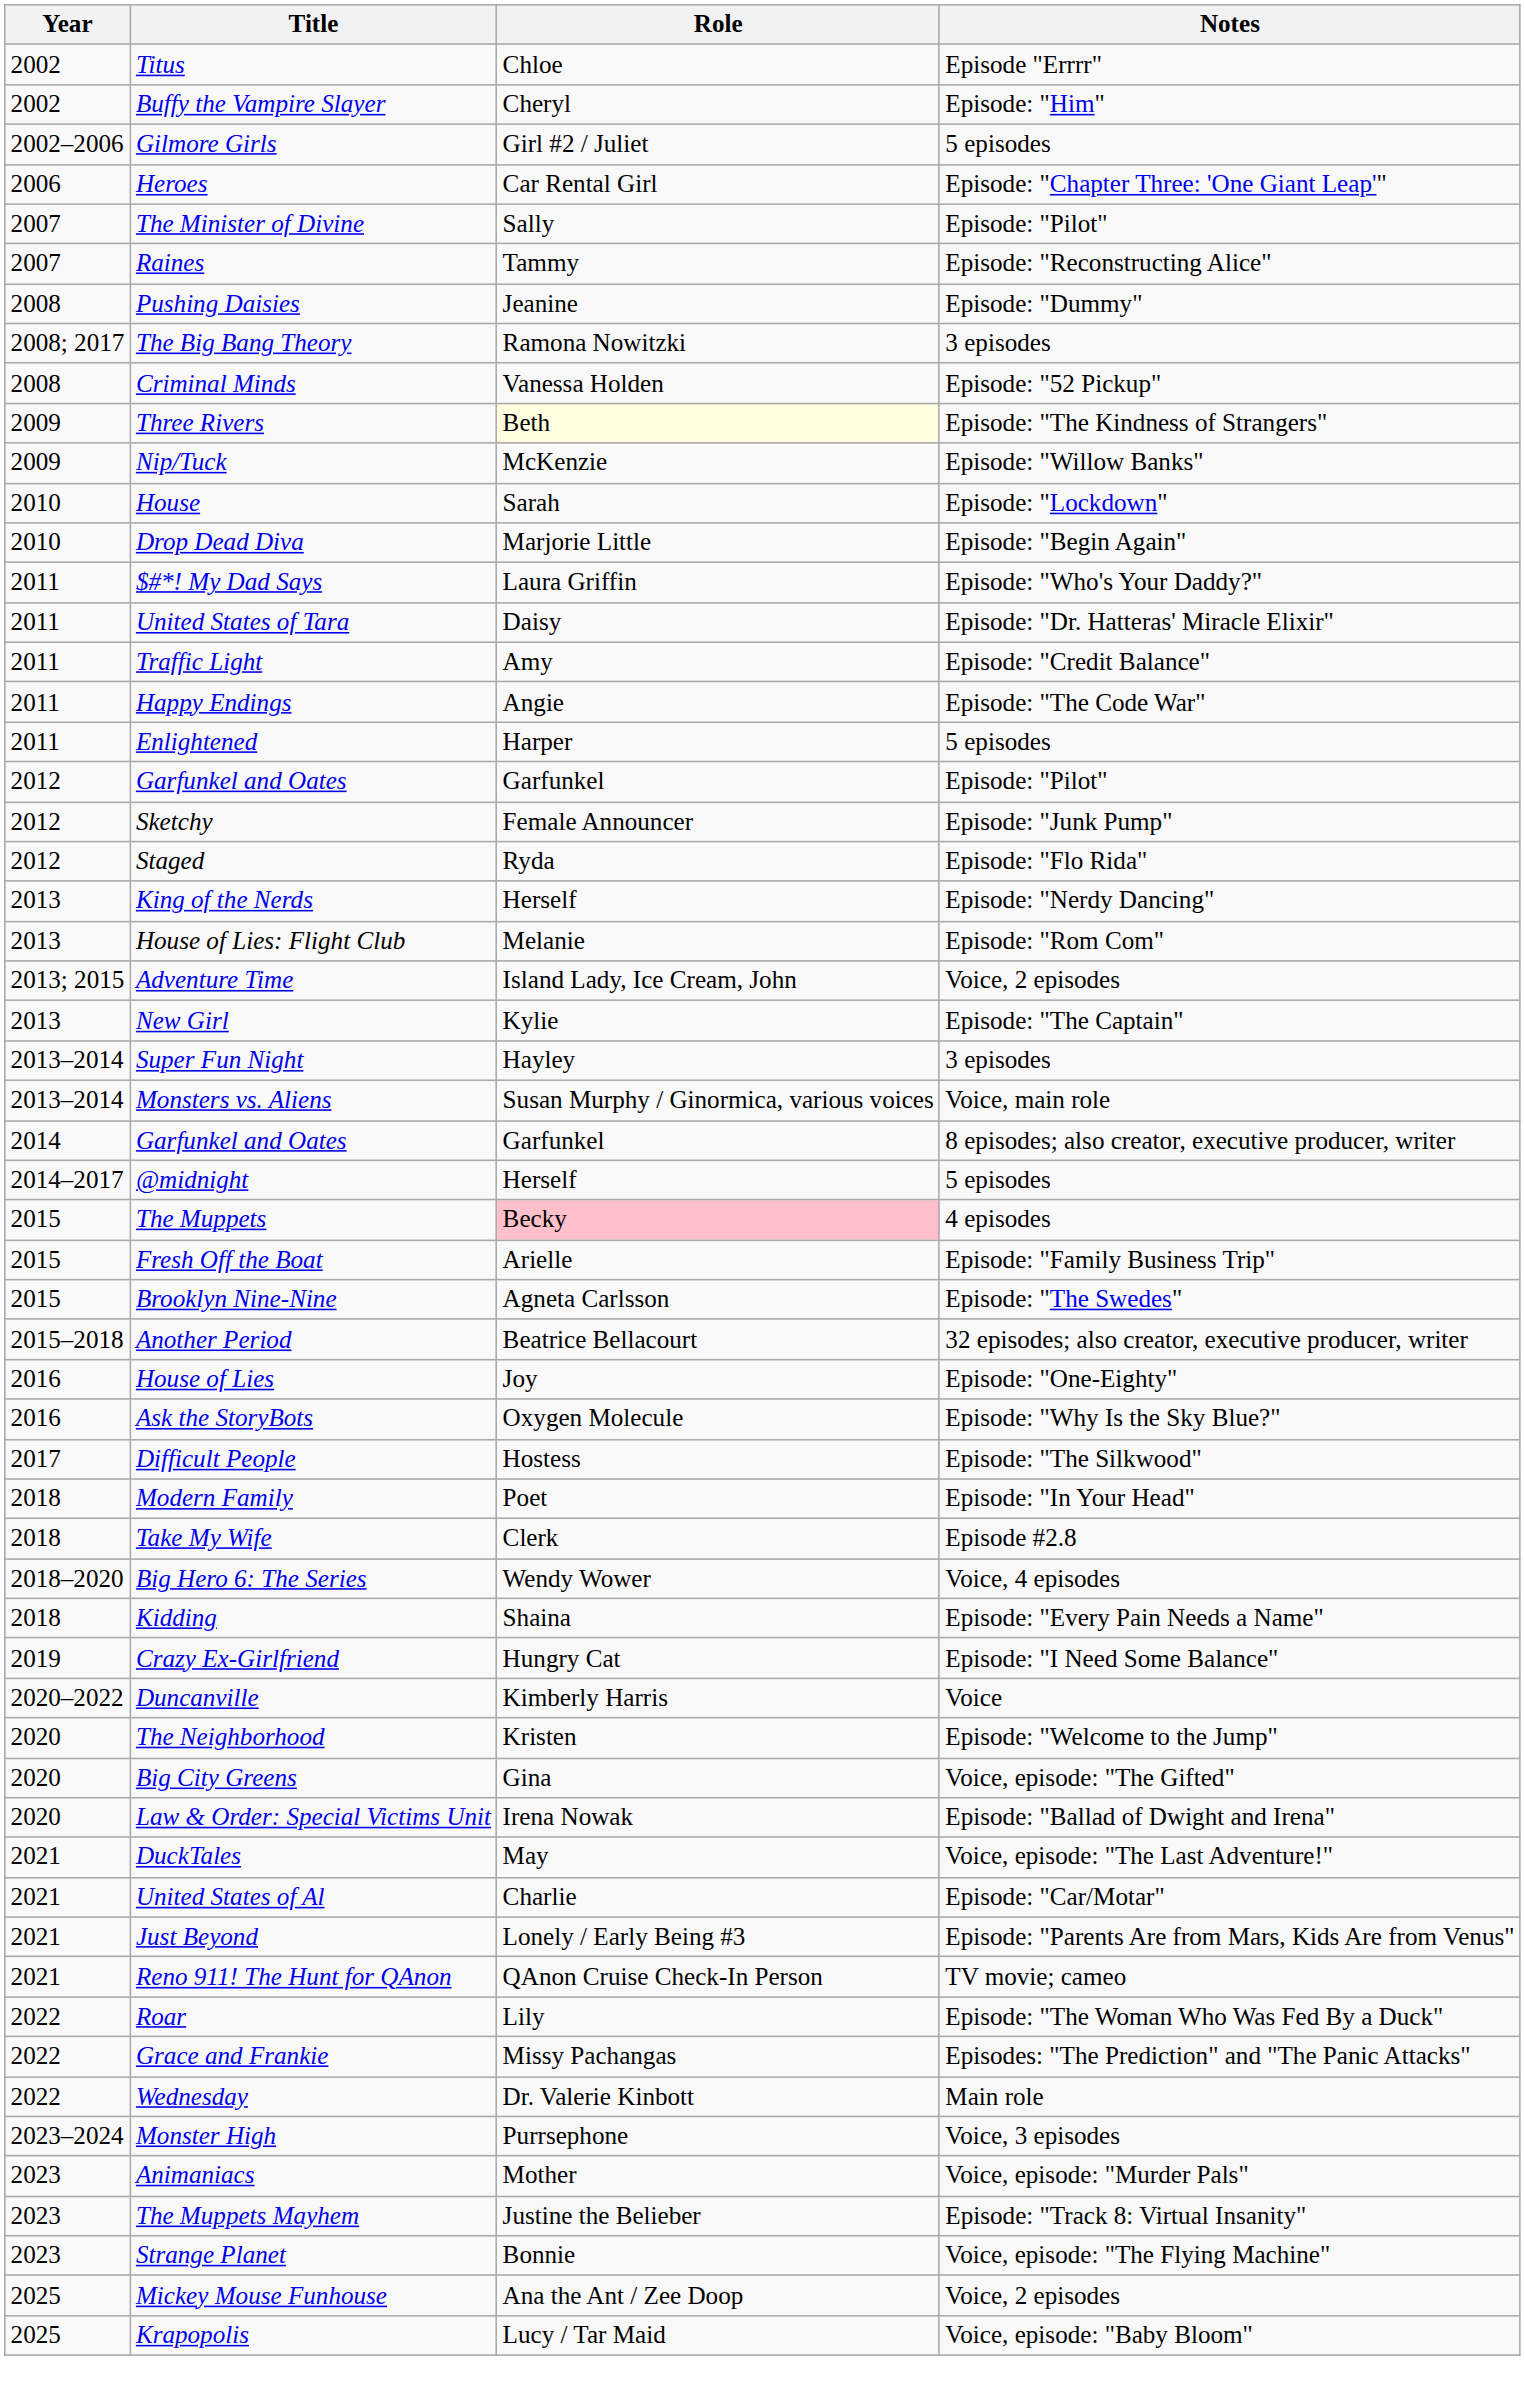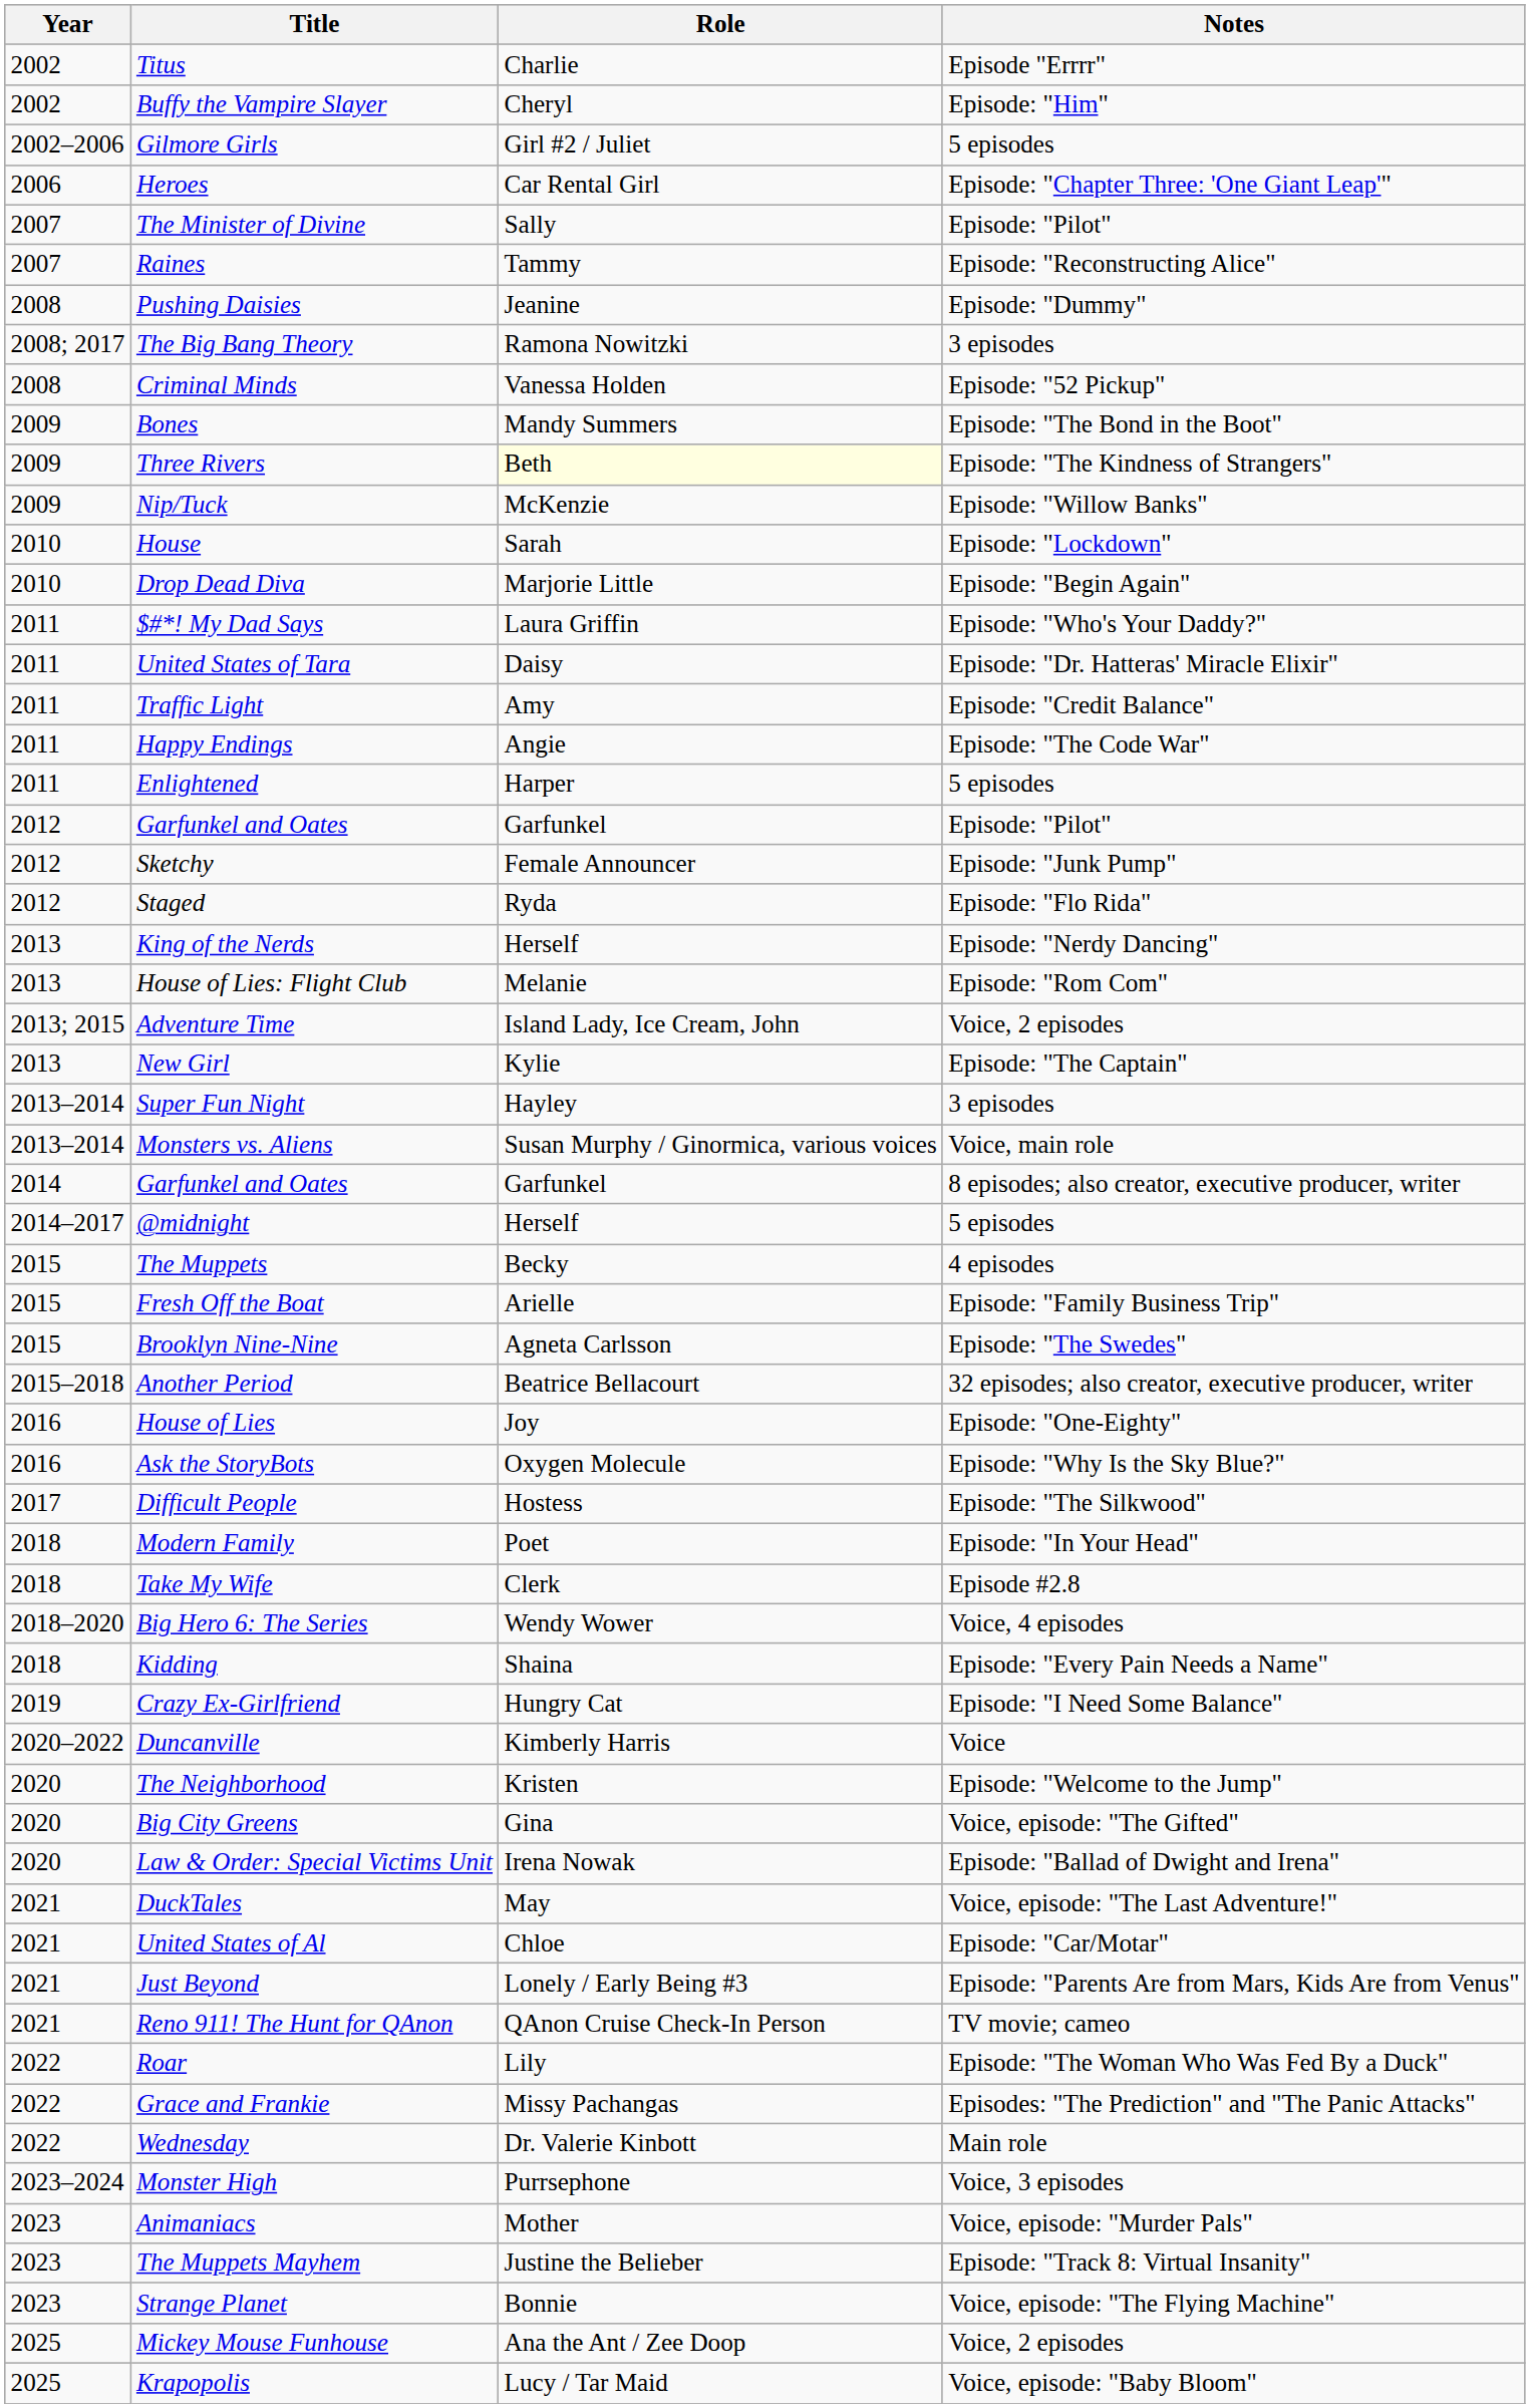 <table class="wikitable sortable">
 <tr>
 <th>Year</th>
 <th>Title</th>
 <th>Role</th>
 <th class="unsortable">Notes</th>
 </tr>
 <tr>
 <td>2002</td>
 <td><em><a href='#'>Titus</a></em></td>
-<td>Chloe</td>
+<td>Charlie</td>
 <td>Episode "Errrr"</td>
 </tr>
 <tr>
 <td>2002</td>
 <td><em><a href='#'>Buffy the Vampire Slayer</a></em></td>
 <td>Cheryl</td>
 <td>Episode: "<a href='#'>Him</a>"</td>
 </tr>
 <tr>
 <td>2002–2006</td>
 <td><em><a href='#'>Gilmore Girls</a></em></td>
 <td>Girl #2 / Juliet</td>
 <td>5 episodes</td>
 </tr>
 <tr>
 <td>2006</td>
 <td><em><a href='#'>Heroes</a></em></td>
 <td>Car Rental Girl</td>
 <td>Episode: "<a href='#'>Chapter Three: 'One Giant Leap'</a>"</td>
 </tr>
 <tr>
 <td>2007</td>
 <td data-sort-value="Minister of Divine, The"><em><a href='#'>The Minister of Divine</a></em></td>
 <td>Sally</td>
 <td>Episode: "Pilot"</td>
 </tr>
 <tr>
 <td>2007</td>
 <td><em><a href='#'>Raines</a></em></td>
 <td>Tammy</td>
 <td>Episode: "Reconstructing Alice"</td>
 </tr>
 <tr>
 <td>2008</td>
 <td><em><a href='#'>Pushing Daisies</a></em></td>
 <td>Jeanine</td>
 <td>Episode: "Dummy"</td>
 </tr>
 <tr>
 <td>2008; 2017</td>
 <td data-sort-value="Big Bang Theory, The"><em><a href='#'>The Big Bang Theory</a></em></td>
 <td>Ramona Nowitzki</td>
 <td>3 episodes</td>
 </tr>
 <tr>
 <td>2008</td>
 <td><em><a href='#'>Criminal Minds</a></em></td>
 <td>Vanessa Holden</td>
 <td>Episode: "52 Pickup"</td>
+</tr>
+<tr>
+<td>2009</td>
+<td><em><a href='#'>Bones</a></em></td>
+<td>Mandy Summers</td>
+<td>Episode: "The Bond in the Boot"</td>
 </tr>
 <tr>
 <td>2009</td>
 <td><em><a href='#'>Three Rivers</a></em></td>
 <td style="background: lightyellow;">Beth</td>
 <td>Episode: "The Kindness of Strangers"</td>
 </tr>
 <tr>
 <td>2009</td>
 <td><em><a href='#'>Nip/Tuck</a></em></td>
 <td>McKenzie</td>
 <td>Episode: "Willow Banks"</td>
 </tr>
 <tr>
 <td>2010</td>
 <td><em><a href='#'>House</a></em></td>
 <td>Sarah</td>
 <td>Episode: "<a href='#'>Lockdown</a>"</td>
 </tr>
 <tr>
 <td>2010</td>
 <td><em><a href='#'>Drop Dead Diva</a></em></td>
 <td>Marjorie Little</td>
 <td>Episode: "Begin Again"</td>
 </tr>
 <tr>
 <td>2011</td>
 <td data-sort-value="Shit My Dad Says"><em><a href='#'>$#*! My Dad Says</a></em></td>
 <td>Laura Griffin</td>
 <td>Episode: "Who's Your Daddy?"</td>
 </tr>
 <tr>
 <td>2011</td>
 <td><em><a href='#'>United States of Tara</a></em></td>
 <td>Daisy</td>
 <td>Episode: "Dr. Hatteras' Miracle Elixir"</td>
 </tr>
 <tr>
 <td>2011</td>
 <td><em><a href='#'>Traffic Light</a></em></td>
 <td>Amy</td>
 <td>Episode: "Credit Balance"</td>
 </tr>
 <tr>
 <td>2011</td>
 <td><em><a href='#'>Happy Endings</a></em></td>
 <td>Angie</td>
 <td>Episode: "The Code War"</td>
 </tr>
 <tr>
 <td>2011</td>
 <td><em><a href='#'>Enlightened</a></em></td>
 <td>Harper</td>
 <td>5 episodes</td>
 </tr>
 <tr>
 <td>2012</td>
 <td><em><a href='#'>Garfunkel and Oates</a></em></td>
 <td>Garfunkel</td>
 <td>Episode: "Pilot"</td>
 </tr>
 <tr>
 <td>2012</td>
 <td><em>Sketchy</em></td>
 <td>Female Announcer</td>
 <td>Episode: "Junk Pump"</td>
 </tr>
 <tr>
 <td>2012</td>
 <td><em>Staged</em></td>
 <td>Ryda</td>
 <td>Episode: "Flo Rida"</td>
 </tr>
 <tr>
 <td>2013</td>
 <td><em><a href='#'>King of the Nerds</a></em></td>
 <td>Herself</td>
 <td>Episode: "Nerdy Dancing"</td>
 </tr>
 <tr>
 <td>2013</td>
 <td><em>House of Lies: Flight Club</em></td>
 <td>Melanie</td>
 <td>Episode: "Rom Com"</td>
 </tr>
 <tr>
 <td>2013; 2015</td>
 <td><em><a href='#'>Adventure Time</a></em></td>
 <td>Island Lady, Ice Cream, John</td>
 <td>Voice, 2 episodes</td>
 </tr>
 <tr>
 <td>2013</td>
 <td><em><a href='#'>New Girl</a></em></td>
 <td>Kylie</td>
 <td>Episode: "The Captain"</td>
 </tr>
 <tr>
 <td>2013–2014</td>
 <td><em><a href='#'>Super Fun Night</a></em></td>
 <td>Hayley</td>
 <td>3 episodes</td>
 </tr>
 <tr>
 <td>2013–2014</td>
 <td><em><a href='#'>Monsters vs. Aliens</a></em></td>
 <td>Susan Murphy / Ginormica, various voices</td>
 <td>Voice, main role</td>
 </tr>
 <tr>
 <td>2014</td>
 <td><em><a href='#'>Garfunkel and Oates</a></em></td>
 <td>Garfunkel</td>
 <td>8 episodes; also creator, executive producer, writer</td>
 </tr>
 <tr>
 <td>2014–2017</td>
 <td data-sort-value="At Midnight"><em><a href='#'>@midnight</a></em></td>
 <td>Herself</td>
 <td>5 episodes</td>
 </tr>
 <tr>
 <td>2015</td>
 <td data-sort-value="Muppets, The"><em><a href='#'>The Muppets</a></em></td>
-<td style="background: pink;">Becky</td>
+<td>Becky</td>
 <td>4 episodes</td>
 </tr>
 <tr>
 <td>2015</td>
 <td><em><a href='#'>Fresh Off the Boat</a></em></td>
 <td>Arielle</td>
 <td>Episode: "Family Business Trip"</td>
 </tr>
 <tr>
 <td>2015</td>
 <td><em><a href='#'>Brooklyn Nine-Nine</a></em></td>
 <td>Agneta Carlsson</td>
 <td>Episode: "<a href='#'>The Swedes</a>"</td>
 </tr>
 <tr>
 <td>2015–2018</td>
 <td><em><a href='#'>Another Period</a></em></td>
 <td>Beatrice Bellacourt</td>
 <td>32 episodes; also creator, executive producer, writer</td>
 </tr>
 <tr>
 <td>2016</td>
 <td><em><a href='#'>House of Lies</a></em></td>
 <td>Joy</td>
 <td>Episode: "One-Eighty"</td>
 </tr>
 <tr>
 <td>2016</td>
 <td><em><a href='#'>Ask the StoryBots</a></em></td>
 <td>Oxygen Molecule</td>
 <td>Episode: "Why Is the Sky Blue?"</td>
 </tr>
 <tr>
 <td>2017</td>
 <td><em><a href='#'>Difficult People</a></em></td>
 <td>Hostess</td>
 <td>Episode: "The Silkwood"</td>
 </tr>
 <tr>
 <td>2018</td>
 <td><em><a href='#'>Modern Family</a></em></td>
 <td>Poet</td>
 <td>Episode: "In Your Head"</td>
 </tr>
 <tr>
 <td>2018</td>
 <td><em><a href='#'>Take My Wife</a></em></td>
 <td>Clerk</td>
 <td>Episode #2.8</td>
 </tr>
 <tr>
 <td>2018–2020</td>
 <td><em><a href='#'>Big Hero 6: The Series</a></em></td>
 <td>Wendy Wower</td>
 <td>Voice, 4 episodes</td>
 </tr>
 <tr>
 <td>2018</td>
 <td><em><a href='#'>Kidding</a></em></td>
 <td>Shaina</td>
 <td>Episode: "Every Pain Needs a Name"</td>
 </tr>
 <tr>
 <td>2019</td>
 <td><em><a href='#'>Crazy Ex-Girlfriend</a></em></td>
 <td>Hungry Cat</td>
 <td>Episode: "I Need Some Balance"</td>
 </tr>
 <tr>
 <td>2020–2022</td>
 <td><em><a href='#'>Duncanville</a></em></td>
 <td>Kimberly Harris</td>
 <td>Voice</td>
 </tr>
 <tr>
 <td>2020</td>
 <td data-sort-value="Neighborhood, The"><em><a href='#'>The Neighborhood</a></em></td>
 <td>Kristen</td>
 <td>Episode: "Welcome to the Jump"</td>
 </tr>
 <tr>
 <td>2020</td>
 <td><em><a href='#'>Big City Greens</a></em></td>
 <td>Gina</td>
 <td>Voice, episode: "The Gifted"</td>
 </tr>
 <tr>
 <td>2020</td>
 <td><em><a href='#'>Law & Order: Special Victims Unit</a></em></td>
 <td>Irena Nowak</td>
 <td>Episode: "Ballad of Dwight and Irena"</td>
 </tr>
 <tr>
 <td>2021</td>
 <td><em><a href='#'>DuckTales</a></em></td>
 <td>May</td>
 <td>Voice, episode: "The Last Adventure!"</td>
 </tr>
 <tr>
 <td>2021</td>
 <td><em><a href='#'>United States of Al</a></em></td>
-<td>Charlie</td>
+<td>Chloe</td>
 <td>Episode: "Car/Motar"</td>
 </tr>
 <tr>
 <td>2021</td>
 <td><em><a href='#'>Just Beyond</a></em></td>
 <td>Lonely / Early Being #3</td>
 <td>Episode: "Parents Are from Mars, Kids Are from Venus"</td>
 </tr>
 <tr>
 <td>2021</td>
 <td><em><a href='#'>Reno 911! The Hunt for QAnon</a></em></td>
 <td>QAnon Cruise Check-In Person</td>
 <td>TV movie; cameo</td>
 </tr>
 <tr>
 <td>2022</td>
 <td><em><a href='#'>Roar</a></em></td>
 <td>Lily</td>
 <td>Episode: "The Woman Who Was Fed By a Duck"</td>
 </tr>
 <tr>
 <td>2022</td>
 <td><em><a href='#'>Grace and Frankie</a></em></td>
 <td>Missy Pachangas</td>
 <td>Episodes: "The Prediction" and "The Panic Attacks"</td>
 </tr>
 <tr>
 <td>2022</td>
 <td><em><a href='#'>Wednesday</a></em></td>
 <td>Dr. Valerie Kinbott</td>
 <td>Main role</td>
 </tr>
 <tr>
 <td>2023–2024</td>
 <td><em><a href='#'>Monster High</a></em></td>
 <td>Purrsephone</td>
 <td>Voice, 3 episodes</td>
 </tr>
 <tr>
 <td>2023</td>
 <td><em><a href='#'>Animaniacs</a></em></td>
 <td>Mother</td>
 <td>Voice, episode: "Murder Pals"</td>
 </tr>
 <tr>
 <td>2023</td>
 <td data-sort-value="Muppets Mayhem, The"><em><a href='#'>The Muppets Mayhem</a></em></td>
 <td>Justine the Belieber</td>
 <td>Episode: "Track 8: Virtual Insanity"</td>
 </tr>
 <tr>
 <td>2023</td>
 <td><em><a href='#'>Strange Planet</a></em></td>
 <td>Bonnie</td>
 <td>Voice, episode: "The Flying Machine"</td>
 </tr>
 <tr>
 <td>2025</td>
 <td><em><a href='#'>Mickey Mouse Funhouse</a></em></td>
 <td>Ana the Ant / Zee Doop</td>
 <td>Voice, 2 episodes</td>
 </tr>
 <tr>
 <td>2025</td>
 <td><em><a href='#'>Krapopolis</a></em></td>
 <td>Lucy / Tar Maid</td>
 <td>Voice, episode: "Baby Bloom"</td>
 </tr>
 </table>
